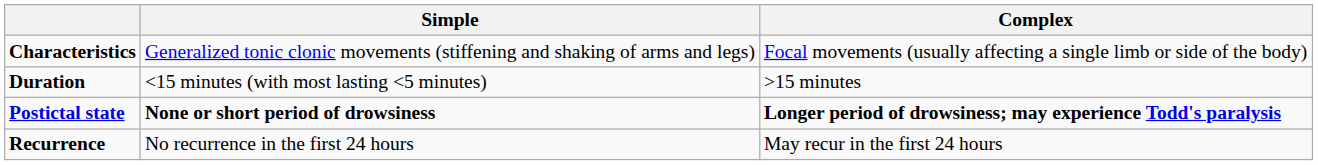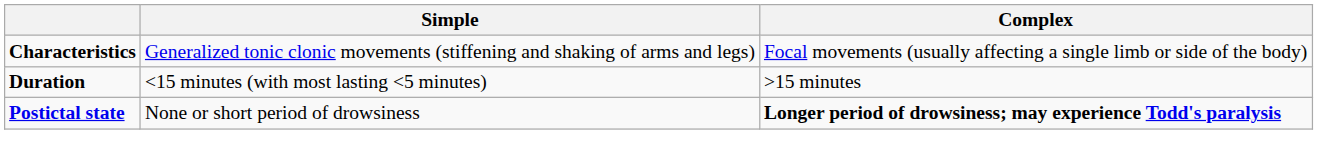 <table class="wikitable">
 <tr>
 <th></th>
 <th>Simple</th>
 <th>Complex</th>
 </tr>
 <tr>
 <td><strong>Characteristics</strong></td>
 <td><a href='#'>Generalized tonic clonic</a> movements (stiffening and shaking of arms and legs)</td>
 <td><a href='#'>Focal</a> movements (usually affecting a single limb or side of the body)</td>
 </tr>
 <tr>
 <td><strong>Duration</strong></td>
 <td><15 minutes (with most lasting <5 minutes)</td>
 <td>>15 minutes</td>
 </tr>
 <tr>
 <td><strong><a href='#'>Postictal state</a></strong></td>
-<td><strong>None or short period of drowsiness</strong></td>
+<td>None or short period of drowsiness</td>
 <td><strong>Longer period of drowsiness; may experience <a href='#'>Todd's paralysis</a></strong></td>
 </tr>
-<tr>
-<td><strong>Recurrence</strong></td>
-<td>No recurrence in the first 24 hours</td>
-<td>May recur in the first 24 hours</td>
-</tr>
 </table>
